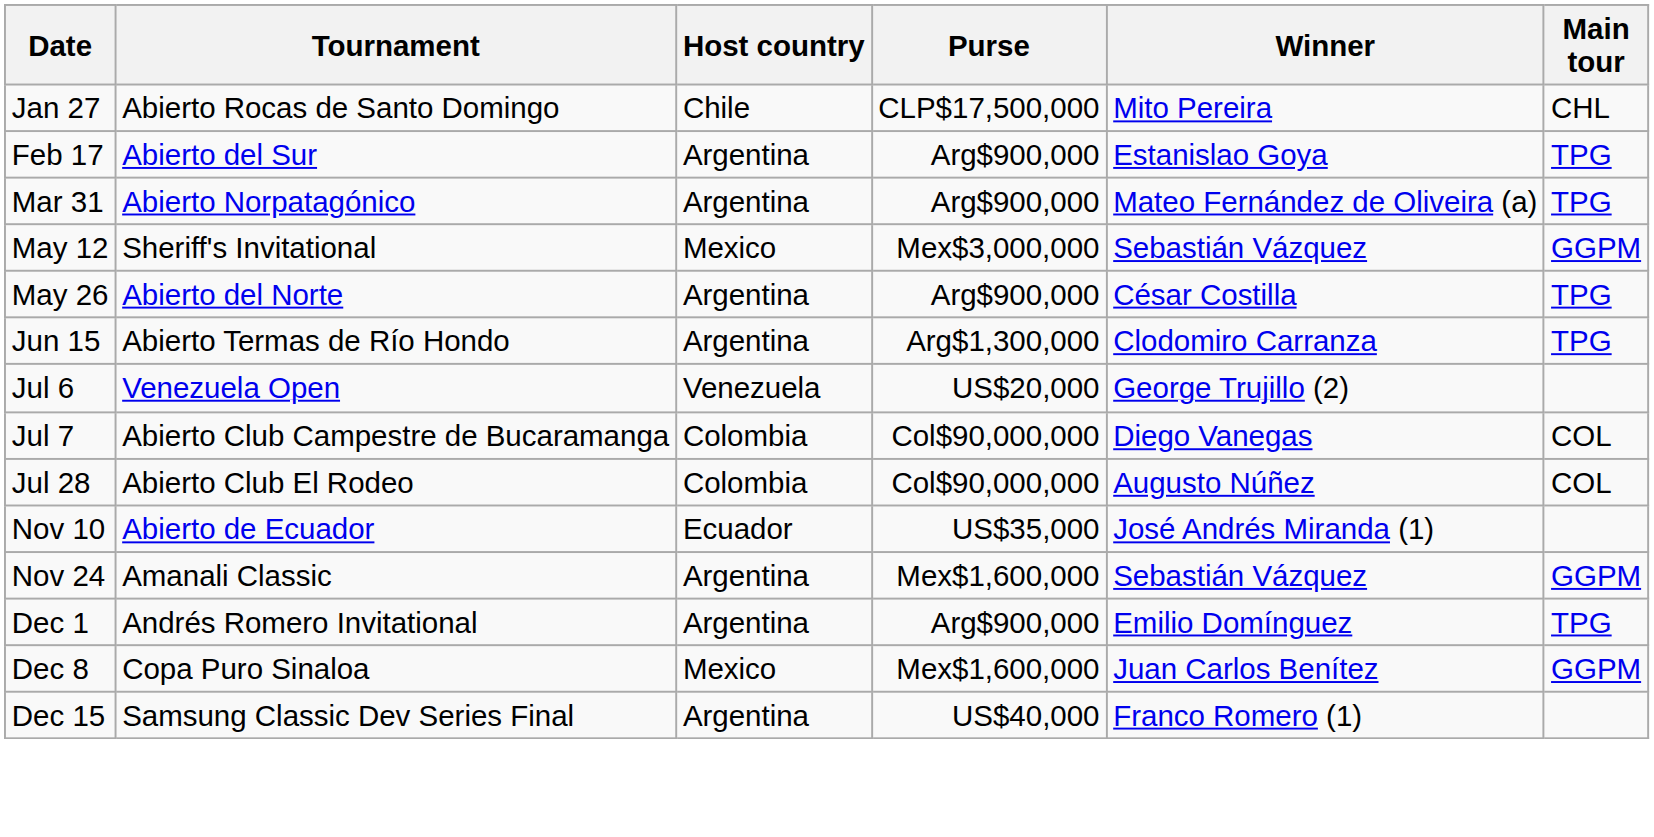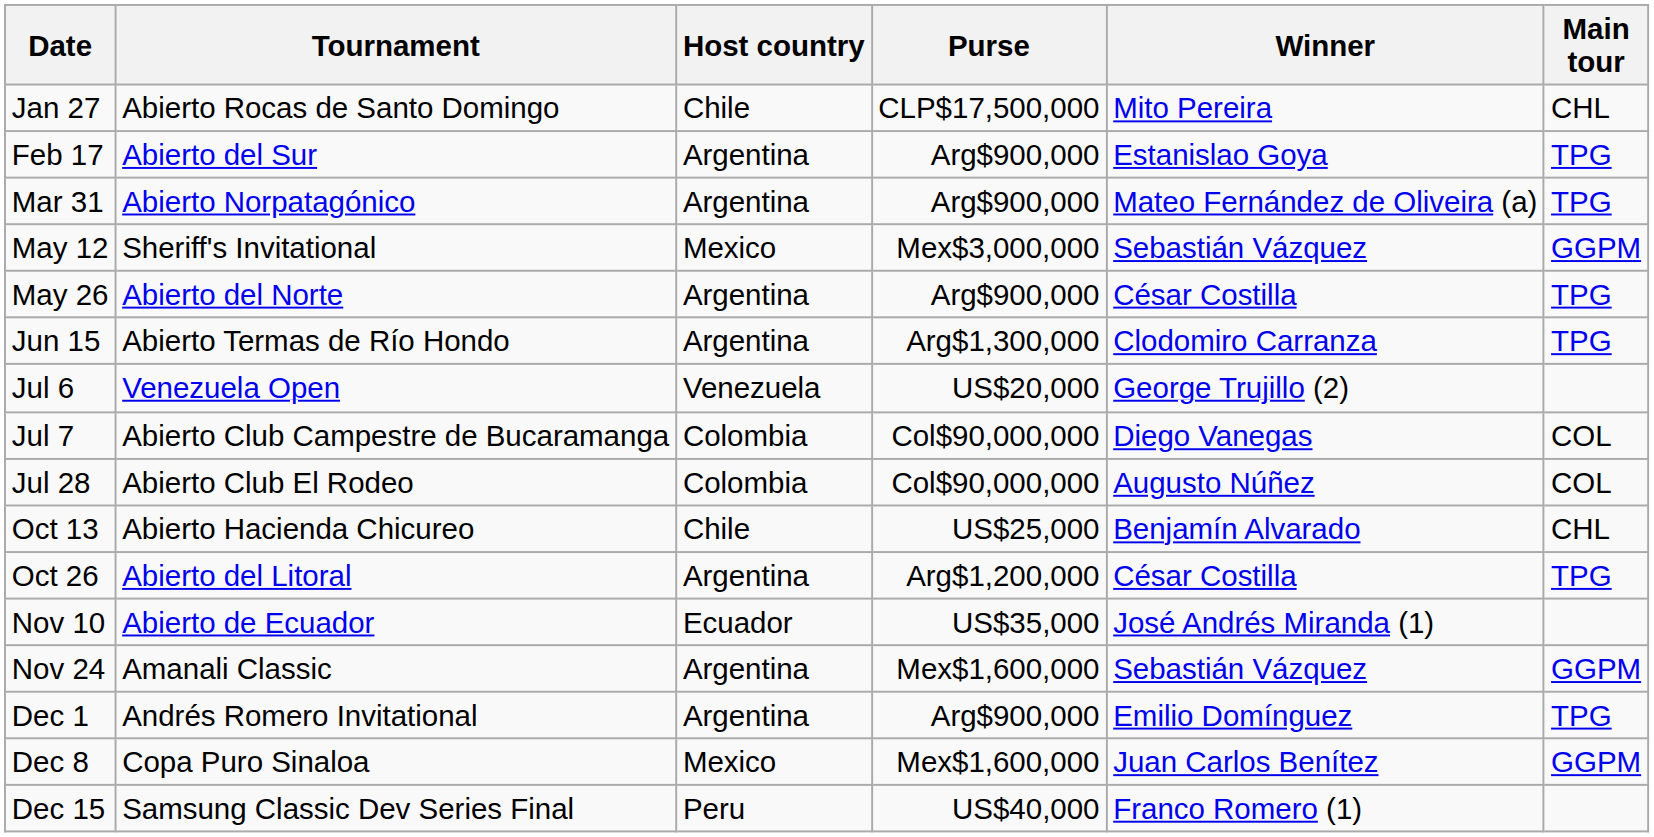 <table class="wikitable" style="font-size:95%;">
 <tr>
 <th>Date</th>
 <th>Tournament</th>
 <th>Host country</th>
 <th>Purse</th>
 <th>Winner</th>
 <th>Main<br>tour</th>
 </tr>
 <tr>
 <td>Jan 27</td>
 <td>Abierto Rocas de Santo Domingo</td>
 <td>Chile</td>
 <td align=right>CLP$17,500,000</td>
 <td> <a href='#'>Mito Pereira</a></td>
 <td>CHL</td>
 </tr>
 <tr>
 <td>Feb 17</td>
 <td><a href='#'>Abierto del Sur</a></td>
 <td>Argentina</td>
 <td align=right>Arg$900,000</td>
 <td> <a href='#'>Estanislao Goya</a></td>
 <td><a href='#'>TPG</a></td>
 </tr>
 <tr>
 <td>Mar 31</td>
 <td><a href='#'>Abierto Norpatagónico</a></td>
 <td>Argentina</td>
 <td align=right>Arg$900,000</td>
 <td> <a href='#'>Mateo Fernández de Oliveira</a> (a)</td>
 <td><a href='#'>TPG</a></td>
 </tr>
 <tr>
 <td>May 12</td>
 <td>Sheriff's Invitational</td>
 <td>Mexico</td>
 <td align=right>Mex$3,000,000</td>
 <td> <a href='#'>Sebastián Vázquez</a></td>
 <td><a href='#'>GGPM</a></td>
 </tr>
 <tr>
 <td>May 26</td>
 <td><a href='#'>Abierto del Norte</a></td>
 <td>Argentina</td>
 <td align=right>Arg$900,000</td>
 <td> <a href='#'>César Costilla</a></td>
 <td><a href='#'>TPG</a></td>
 </tr>
 <tr>
 <td>Jun 15</td>
 <td>Abierto Termas de Río Hondo</td>
 <td>Argentina</td>
 <td align=right>Arg$1,300,000</td>
 <td> <a href='#'>Clodomiro Carranza</a></td>
 <td><a href='#'>TPG</a></td>
 </tr>
 <tr>
 <td>Jul 6</td>
 <td><a href='#'>Venezuela Open</a></td>
 <td>Venezuela</td>
 <td align=right>US$20,000</td>
 <td> <a href='#'>George Trujillo</a> (2)</td>
 <td></td>
 </tr>
 <tr>
 <td>Jul 7</td>
 <td>Abierto Club Campestre de Bucaramanga</td>
 <td>Colombia</td>
 <td align=right>Col$90,000,000</td>
 <td> <a href='#'>Diego Vanegas</a></td>
 <td>COL</td>
 </tr>
 <tr>
 <td>Jul 28</td>
 <td>Abierto Club El Rodeo</td>
 <td>Colombia</td>
 <td align=right>Col$90,000,000</td>
 <td> <a href='#'>Augusto Núñez</a></td>
 <td>COL</td>
 </tr>
 <tr>
+<td>Oct 13</td>
+<td>Abierto Hacienda Chicureo</td>
+<td>Chile</td>
+<td align=right>US$25,000</td>
+<td> <a href='#'>Benjamín Alvarado</a></td>
+<td>CHL</td>
+</tr>
+<tr>
+<td>Oct 26</td>
+<td><a href='#'>Abierto del Litoral</a></td>
+<td>Argentina</td>
+<td align=right>Arg$1,200,000</td>
+<td> <a href='#'>César Costilla</a></td>
+<td><a href='#'>TPG</a></td>
+</tr>
+<tr>
 <td>Nov 10</td>
 <td><a href='#'>Abierto de Ecuador</a></td>
 <td>Ecuador</td>
 <td align=right>US$35,000</td>
 <td> <a href='#'>José Andrés Miranda</a> (1)</td>
 <td></td>
 </tr>
 <tr>
 <td>Nov 24</td>
 <td>Amanali Classic</td>
 <td>Argentina</td>
 <td align=right>Mex$1,600,000</td>
 <td> <a href='#'>Sebastián Vázquez</a></td>
 <td><a href='#'>GGPM</a></td>
 </tr>
 <tr>
 <td>Dec 1</td>
 <td>Andrés Romero Invitational</td>
 <td>Argentina</td>
 <td align=right>Arg$900,000</td>
 <td> <a href='#'>Emilio Domínguez</a></td>
 <td><a href='#'>TPG</a></td>
 </tr>
 <tr>
 <td>Dec 8</td>
 <td>Copa Puro Sinaloa</td>
 <td>Mexico</td>
 <td align=right>Mex$1,600,000</td>
 <td> <a href='#'>Juan Carlos Benítez</a></td>
 <td><a href='#'>GGPM</a></td>
 </tr>
 <tr>
 <td>Dec 15</td>
 <td>Samsung Classic Dev Series Final</td>
-<td>Argentina</td>
+<td>Peru</td>
 <td align=right>US$40,000</td>
 <td> <a href='#'>Franco Romero</a> (1)</td>
 <td></td>
 </tr>
 </table>
